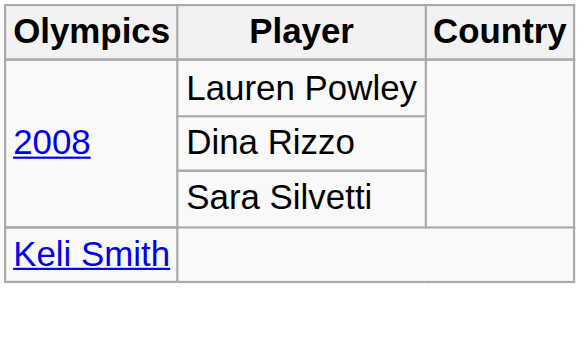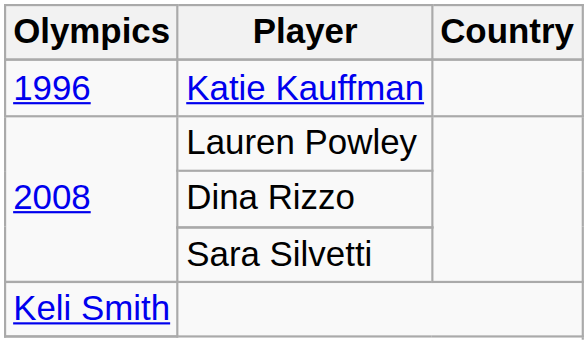 <table class="wikitable">
 <tr>
 <th width=>Olympics</th>
 <th width=>Player</th>
 <th width=>Country</th>
 </tr>
 <tr>
+</tr>
+<tr>
+<td><a href='#'>1996</a></td>
+<td><a href='#'>Katie Kauffman</a></td>
+<td></td>
 </tr>
 <tr>
 <td rowspan="4"><a href='#'>2008</a></td>
 <td>Lauren Powley</td>
 <td rowspan="4"></td>
 </tr>
 <tr>
 <td>Dina Rizzo</td>
 </tr>
 <tr>
 </tr>
 <tr>
 <td>Sara Silvetti</td>
 </tr>
 <tr>
 </tr>
 <tr>
 <td><a href='#'>Keli Smith</a></td>
 </tr>
 <tr>
 </tr>
 </table>
